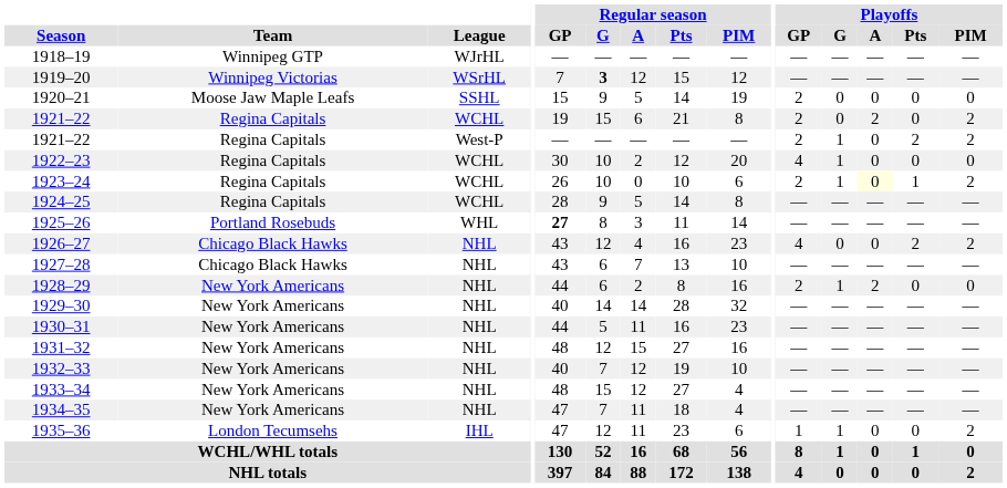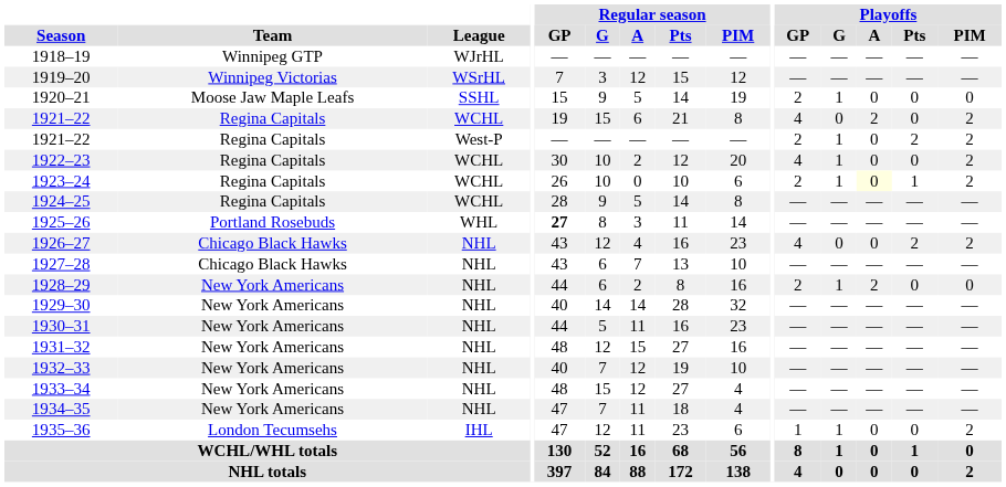 <table border="0" cellpadding="1" cellspacing="0" style="text-align:center; width:60em">
 <tr bgcolor="#e0e0e0">
 <th colspan="3" bgcolor="#ffffff"></th>
 <th rowspan="100" bgcolor="#ffffff"></th>
 <th colspan="5"><a href='#'>Regular season</a></th>
 <th rowspan="100" bgcolor="#ffffff"></th>
 <th colspan="5"><a href='#'>Playoffs</a></th>
 </tr>
 <tr bgcolor="#e0e0e0">
 <th><a href='#'>Season</a></th>
 <th>Team</th>
 <th>League</th>
 <th>GP</th>
 <th><a href='#'>G</a></th>
 <th><a href='#'>A</a></th>
 <th><a href='#'>Pts</a></th>
 <th><a href='#'>PIM</a></th>
 <th>GP</th>
 <th>G</th>
 <th>A</th>
 <th>Pts</th>
 <th>PIM</th>
 </tr>
 <tr>
 <td>1918–19</td>
 <td>Winnipeg GTP</td>
 <td>WJrHL</td>
 <td>—</td>
 <td>—</td>
 <td>—</td>
 <td>—</td>
 <td>—</td>
 <td>—</td>
 <td>—</td>
 <td>—</td>
 <td>—</td>
 <td>—</td>
 </tr>
 <tr bgcolor="#f0f0f0">
 <td>1919–20</td>
 <td><a href='#'>Winnipeg Victorias</a></td>
 <td><a href='#'>WSrHL</a></td>
 <td>7</td>
-<td><strong>3</strong></td>
+<td>3</td>
 <td>12</td>
 <td>15</td>
 <td>12</td>
 <td>—</td>
 <td>—</td>
 <td>—</td>
 <td>—</td>
 <td>—</td>
 </tr>
 <tr>
 <td>1920–21</td>
 <td>Moose Jaw Maple Leafs</td>
 <td><a href='#'>SSHL</a></td>
 <td>15</td>
 <td>9</td>
 <td>5</td>
 <td>14</td>
 <td>19</td>
 <td>2</td>
-<td>0</td>
+<td>1</td>
 <td>0</td>
 <td>0</td>
 <td>0</td>
 </tr>
 <tr bgcolor="#f0f0f0">
 <td><a href='#'>1921–22</a></td>
 <td><a href='#'>Regina Capitals</a></td>
 <td><a href='#'>WCHL</a></td>
 <td>19</td>
 <td>15</td>
 <td>6</td>
 <td>21</td>
 <td>8</td>
-<td>2</td>
+<td>4</td>
 <td>0</td>
 <td>2</td>
 <td>0</td>
 <td>2</td>
 </tr>
 <tr>
 <td>1921–22</td>
 <td>Regina Capitals</td>
 <td>West-P</td>
 <td>—</td>
 <td>—</td>
 <td>—</td>
 <td>—</td>
 <td>—</td>
 <td>2</td>
 <td>1</td>
 <td>0</td>
 <td>2</td>
 <td>2</td>
 </tr>
 <tr bgcolor="#f0f0f0">
 <td><a href='#'>1922–23</a></td>
 <td>Regina Capitals</td>
 <td>WCHL</td>
 <td>30</td>
 <td>10</td>
 <td>2</td>
 <td>12</td>
 <td>20</td>
 <td>4</td>
 <td>1</td>
 <td>0</td>
 <td>0</td>
-<td>0</td>
+<td>2</td>
 </tr>
 <tr>
 <td><a href='#'>1923–24</a></td>
 <td>Regina Capitals</td>
 <td>WCHL</td>
 <td>26</td>
 <td>10</td>
 <td>0</td>
 <td>10</td>
 <td>6</td>
 <td>2</td>
 <td>1</td>
 <td style="background: lightyellow;">0</td>
 <td>1</td>
 <td>2</td>
 </tr>
 <tr bgcolor="#f0f0f0">
 <td><a href='#'>1924–25</a></td>
 <td>Regina Capitals</td>
 <td>WCHL</td>
 <td>28</td>
 <td>9</td>
 <td>5</td>
 <td>14</td>
 <td>8</td>
 <td>—</td>
 <td>—</td>
 <td>—</td>
 <td>—</td>
 <td>—</td>
 </tr>
 <tr>
 <td><a href='#'>1925–26</a></td>
 <td><a href='#'>Portland Rosebuds</a></td>
 <td>WHL</td>
 <td><strong>27</strong></td>
 <td>8</td>
 <td>3</td>
 <td>11</td>
 <td>14</td>
 <td>—</td>
 <td>—</td>
 <td>—</td>
 <td>—</td>
 <td>—</td>
 </tr>
 <tr bgcolor="#f0f0f0">
 <td><a href='#'>1926–27</a></td>
 <td><a href='#'>Chicago Black Hawks</a></td>
 <td><a href='#'>NHL</a></td>
 <td>43</td>
 <td>12</td>
 <td>4</td>
 <td>16</td>
 <td>23</td>
 <td>4</td>
 <td>0</td>
 <td>0</td>
 <td>2</td>
 <td>2</td>
 </tr>
 <tr>
 <td><a href='#'>1927–28</a></td>
 <td>Chicago Black Hawks</td>
 <td>NHL</td>
 <td>43</td>
 <td>6</td>
 <td>7</td>
 <td>13</td>
 <td>10</td>
 <td>—</td>
 <td>—</td>
 <td>—</td>
 <td>—</td>
 <td>—</td>
 </tr>
 <tr bgcolor="#f0f0f0">
 <td><a href='#'>1928–29</a></td>
 <td><a href='#'>New York Americans</a></td>
 <td>NHL</td>
 <td>44</td>
 <td>6</td>
 <td>2</td>
 <td>8</td>
 <td>16</td>
 <td>2</td>
 <td>1</td>
 <td>2</td>
 <td>0</td>
 <td>0</td>
 </tr>
 <tr>
 <td><a href='#'>1929–30</a></td>
 <td>New York Americans</td>
 <td>NHL</td>
 <td>40</td>
 <td>14</td>
 <td>14</td>
 <td>28</td>
 <td>32</td>
 <td>—</td>
 <td>—</td>
 <td>—</td>
 <td>—</td>
 <td>—</td>
 </tr>
 <tr bgcolor="#f0f0f0">
 <td><a href='#'>1930–31</a></td>
 <td>New York Americans</td>
 <td>NHL</td>
 <td>44</td>
 <td>5</td>
 <td>11</td>
 <td>16</td>
 <td>23</td>
 <td>—</td>
 <td>—</td>
 <td>—</td>
 <td>—</td>
 <td>—</td>
 </tr>
 <tr>
 <td><a href='#'>1931–32</a></td>
 <td>New York Americans</td>
 <td>NHL</td>
 <td>48</td>
 <td>12</td>
 <td>15</td>
 <td>27</td>
 <td>16</td>
 <td>—</td>
 <td>—</td>
 <td>—</td>
 <td>—</td>
 <td>—</td>
 </tr>
 <tr bgcolor="#f0f0f0">
 <td><a href='#'>1932–33</a></td>
 <td>New York Americans</td>
 <td>NHL</td>
 <td>40</td>
 <td>7</td>
 <td>12</td>
 <td>19</td>
 <td>10</td>
 <td>—</td>
 <td>—</td>
 <td>—</td>
 <td>—</td>
 <td>—</td>
 </tr>
 <tr>
 <td><a href='#'>1933–34</a></td>
 <td>New York Americans</td>
 <td>NHL</td>
 <td>48</td>
 <td>15</td>
 <td>12</td>
 <td>27</td>
 <td>4</td>
 <td>—</td>
 <td>—</td>
 <td>—</td>
 <td>—</td>
 <td>—</td>
 </tr>
 <tr bgcolor="#f0f0f0">
 <td><a href='#'>1934–35</a></td>
 <td>New York Americans</td>
 <td>NHL</td>
 <td>47</td>
 <td>7</td>
 <td>11</td>
 <td>18</td>
 <td>4</td>
 <td>—</td>
 <td>—</td>
 <td>—</td>
 <td>—</td>
 <td>—</td>
 </tr>
 <tr>
 <td><a href='#'>1935–36</a></td>
 <td><a href='#'>London Tecumsehs</a></td>
 <td><a href='#'>IHL</a></td>
 <td>47</td>
 <td>12</td>
 <td>11</td>
 <td>23</td>
 <td>6</td>
 <td>1</td>
 <td>1</td>
 <td>0</td>
 <td>0</td>
 <td>2</td>
 </tr>
 <tr bgcolor="#e0e0e0">
 <th colspan="3">WCHL/WHL totals</th>
 <th>130</th>
 <th>52</th>
 <th>16</th>
 <th>68</th>
 <th>56</th>
 <th>8</th>
 <th>1</th>
 <th>0</th>
 <th>1</th>
 <th>0</th>
 </tr>
 <tr bgcolor="#e0e0e0">
 <th colspan="3">NHL totals</th>
 <th>397</th>
 <th>84</th>
 <th>88</th>
 <th>172</th>
 <th>138</th>
 <th>4</th>
 <th>0</th>
 <th>0</th>
 <th>0</th>
 <th>2</th>
 </tr>
 </table>
